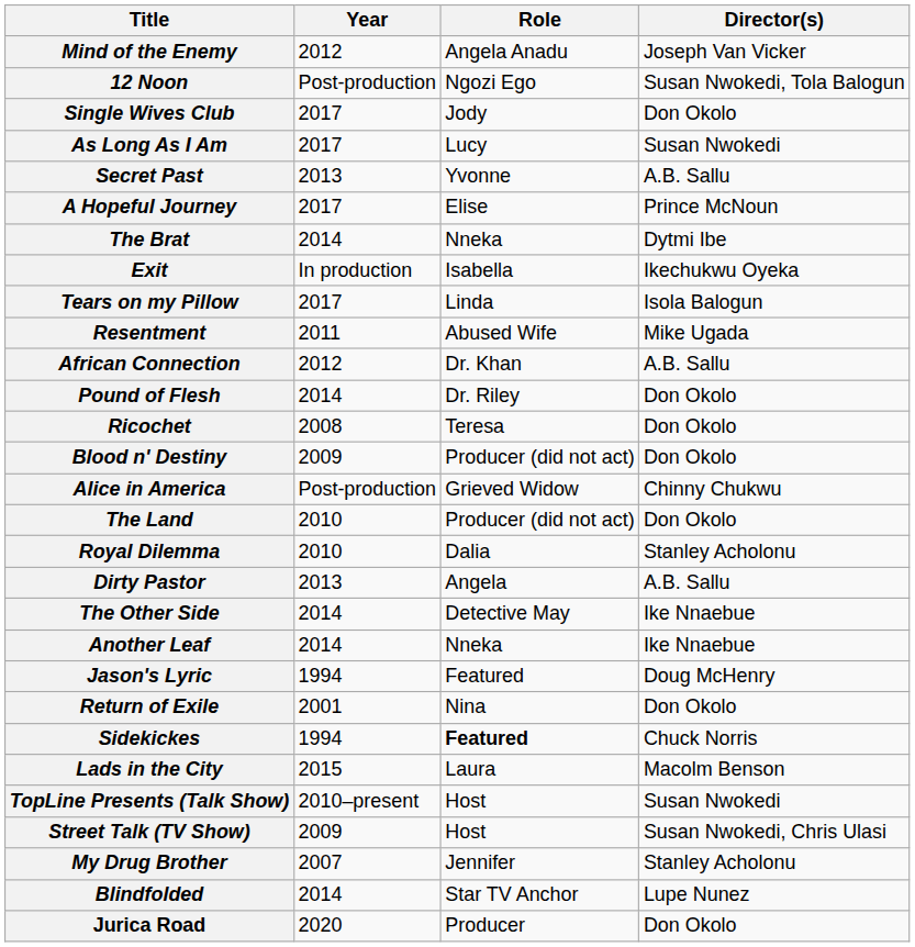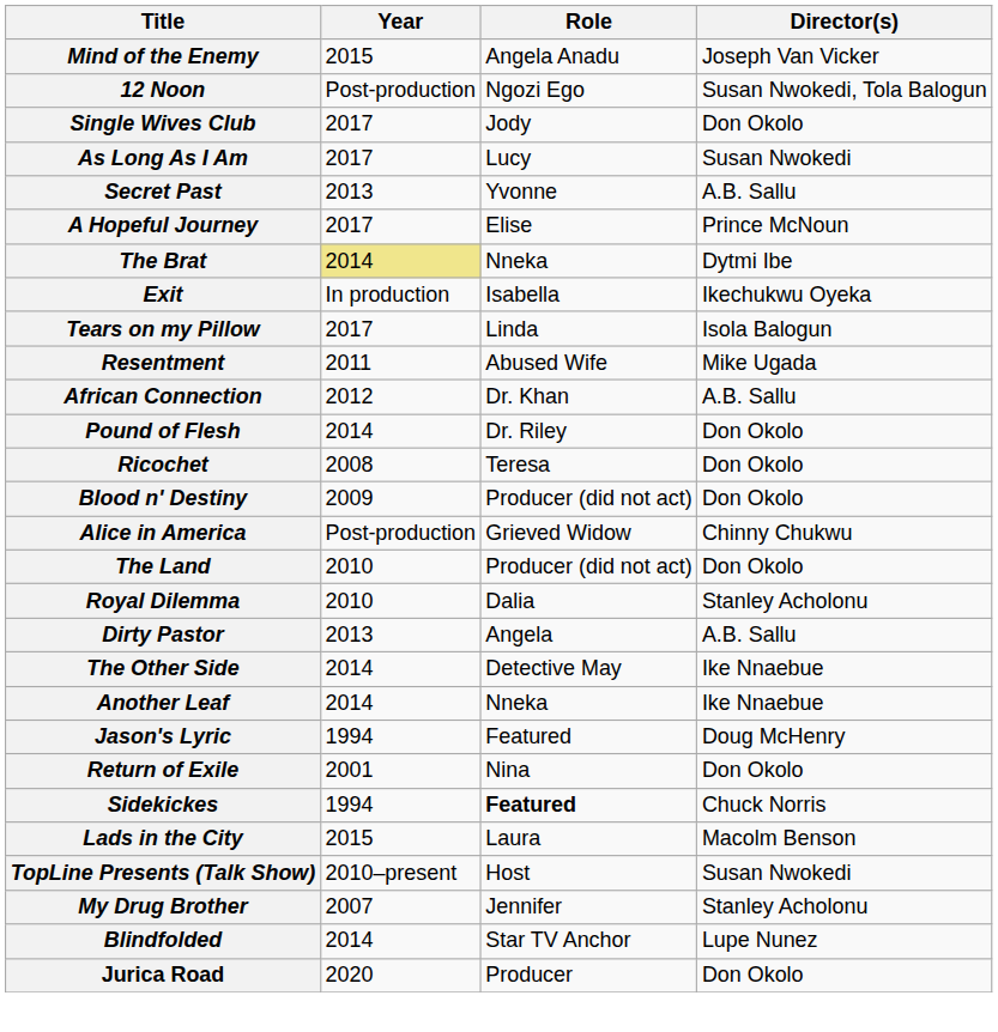 <table class="wikitable plainrowheaders sortable" style="margin-right: 0;">
 <tr>
 <th scope="col">Title</th>
 <th scope="col">Year</th>
 <th scope="col">Role</th>
 <th scope="col">Director(s)</th>
 </tr>
 <tr>
 <th scope="row"><em>Mind of the Enemy</em></th>
-<td>2012</td>
+<td>2015</td>
 <td>Angela Anadu</td>
 <td>Joseph Van Vicker</td>
 </tr>
 <tr>
 <th scope="row"><em>12 Noon</em></th>
 <td>Post-production</td>
 <td>Ngozi Ego</td>
 <td>Susan Nwokedi, Tola Balogun</td>
 </tr>
 <tr>
 <th scope="row"><em>Single Wives Club</em></th>
 <td>2017</td>
 <td>Jody</td>
 <td>Don Okolo</td>
 </tr>
 <tr>
 <th scope="row"><em>As Long As I Am</em></th>
 <td>2017</td>
 <td>Lucy</td>
 <td>Susan Nwokedi</td>
 </tr>
 <tr>
 <th scope="row"><em>Secret Past</em></th>
 <td>2013</td>
 <td>Yvonne</td>
 <td>A.B. Sallu</td>
 </tr>
 <tr>
 <th scope="row"><em>A Hopeful Journey</em></th>
 <td>2017</td>
 <td>Elise</td>
 <td>Prince McNoun</td>
 </tr>
 <tr>
 <th scope="row"><em>The Brat</em></th>
-<td>2014</td>
+<td style="background: khaki;">2014</td>
 <td>Nneka</td>
 <td>Dytmi Ibe</td>
 </tr>
 <tr>
 <th scope="row"><em>Exit</em></th>
 <td>In production</td>
 <td>Isabella</td>
 <td>Ikechukwu Oyeka</td>
 </tr>
 <tr>
 <th scope="row"><em>Tears on my Pillow</em></th>
 <td>2017</td>
 <td>Linda</td>
 <td>Isola Balogun</td>
 </tr>
 <tr>
 <th scope="row"><em>Resentment</em></th>
 <td>2011</td>
 <td>Abused Wife</td>
 <td>Mike Ugada</td>
 </tr>
 <tr>
 <th scope="row"><em>African Connection</em></th>
 <td>2012</td>
 <td>Dr. Khan</td>
 <td>A.B. Sallu</td>
 </tr>
 <tr>
 <th scope="row"><em>Pound of Flesh</em></th>
 <td>2014</td>
 <td>Dr. Riley</td>
 <td>Don Okolo</td>
 </tr>
 <tr>
 <th scope="row"><em>Ricochet</em></th>
 <td>2008</td>
 <td>Teresa</td>
 <td>Don Okolo</td>
 </tr>
 <tr>
 <th scope="row"><em>Blood n' Destiny</em></th>
 <td>2009</td>
 <td>Producer (did not act)</td>
 <td>Don Okolo</td>
 </tr>
 <tr>
 <th scope="row"><em>Alice in America</em></th>
 <td>Post-production</td>
 <td>Grieved Widow</td>
 <td>Chinny Chukwu</td>
 </tr>
 <tr>
 <th scope="row"><em>The Land</em></th>
 <td>2010</td>
 <td>Producer (did not act)</td>
 <td>Don Okolo</td>
 </tr>
 <tr>
 <th scope="row"><em>Royal Dilemma</em></th>
 <td>2010</td>
 <td>Dalia</td>
 <td>Stanley Acholonu</td>
 </tr>
 <tr>
 <th scope="row"><em>Dirty Pastor</em></th>
 <td>2013</td>
 <td>Angela</td>
 <td>A.B. Sallu</td>
 </tr>
 <tr>
 <th scope="row"><em>The Other Side</em></th>
 <td>2014</td>
 <td>Detective May</td>
 <td>Ike Nnaebue</td>
 </tr>
 <tr>
 <th scope="row"><em>Another Leaf</em></th>
 <td>2014</td>
 <td>Nneka</td>
 <td>Ike Nnaebue</td>
 </tr>
 <tr>
 <th scope="row"><em>Jason's Lyric</em></th>
 <td>1994</td>
 <td>Featured</td>
 <td>Doug McHenry</td>
 </tr>
 <tr>
 <th scope="row"><em>Return of Exile</em></th>
 <td>2001</td>
 <td>Nina</td>
 <td>Don Okolo</td>
 </tr>
 <tr>
 <th scope="row"><em>Sidekickes</em></th>
 <td>1994</td>
 <td><strong>Featured</strong></td>
 <td>Chuck Norris</td>
 </tr>
 <tr>
 <th scope="row"><em>Lads in the City</em></th>
 <td>2015</td>
 <td>Laura</td>
 <td>Macolm Benson</td>
 </tr>
 <tr>
 <th scope="row"><em>TopLine Presents (Talk Show)</em></th>
 <td>2010–present</td>
 <td>Host</td>
 <td>Susan Nwokedi</td>
 </tr>
 <tr>
-<th scope="row"><em>Street Talk (TV Show)</em></th>
-<td>2009</td>
-<td>Host</td>
-<td>Susan Nwokedi, Chris Ulasi</td>
-</tr>
-<tr>
 <th scope="row"><em>My Drug Brother</em></th>
 <td>2007</td>
 <td>Jennifer</td>
 <td>Stanley Acholonu</td>
 </tr>
 <tr>
 <th scope="row"><em>Blindfolded</em></th>
 <td>2014</td>
 <td>Star TV Anchor</td>
 <td>Lupe Nunez</td>
 </tr>
 <tr>
 <th>Jurica Road</th>
 <td>2020</td>
 <td>Producer</td>
 <td>Don Okolo</td>
 </tr>
 </table>
